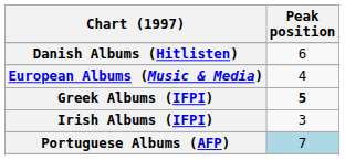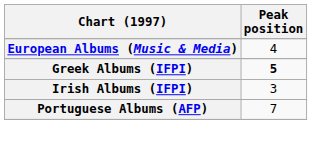 <table class="wikitable sortable plainrowheaders" style="text-align:center">
 <tr>
 <th scope="col">Chart (1997)</th>
 <th scope="col">Peak<br>position</th>
 </tr>
 <tr>
 </tr>
 <tr>
 </tr>
 <tr>
 </tr>
 <tr>
 </tr>
 <tr>
-</tr>
-<tr>
-<th scope="row">Danish Albums (<a href='#'>Hitlisten</a>)</th>
-<td>6</td>
 </tr>
 <tr>
 </tr>
 <tr>
 <th scope="row"><a href='#'>European Albums</a> (<em><a href='#'>Music & Media</a></em>)</th>
 <td>4</td>
 </tr>
 <tr>
 </tr>
 <tr>
 </tr>
 <tr>
 </tr>
 <tr>
 <th scope="row">Greek Albums (<a href='#'>IFPI</a>)</th>
 <td><strong>5</strong></td>
 </tr>
 <tr>
 <th scope="row">Irish Albums (<a href='#'>IFPI</a>)</th>
 <td>3</td>
 </tr>
 <tr>
 </tr>
 <tr>
 </tr>
 <tr>
 <th scope="row">Portuguese Albums (<a href='#'>AFP</a>)</th>
-<td style="background: lightblue;">7</td>
+<td>7</td>
 </tr>
 <tr>
 </tr>
 <tr>
 </tr>
 <tr>
 </tr>
 <tr>
 </tr>
 <tr>
 </tr>
 </table>
